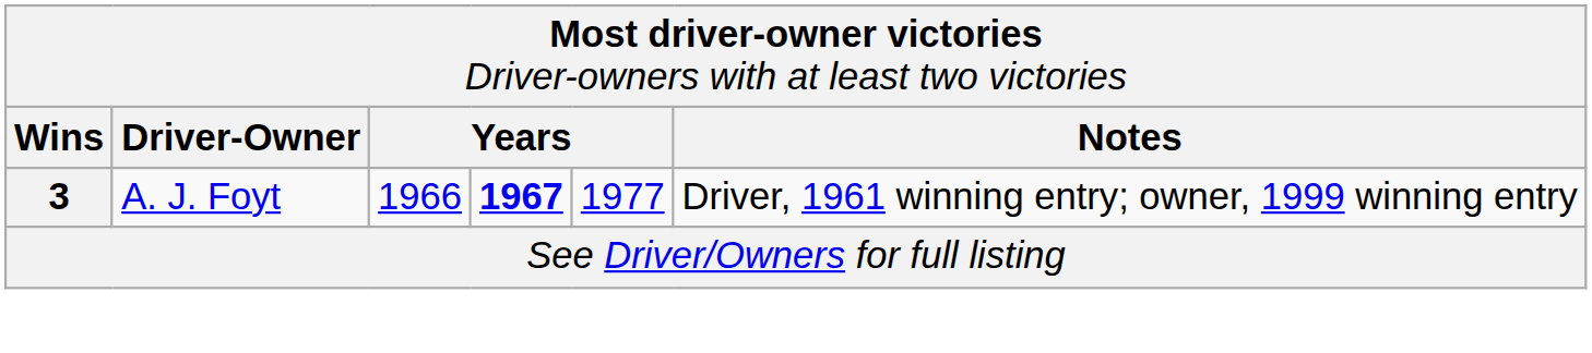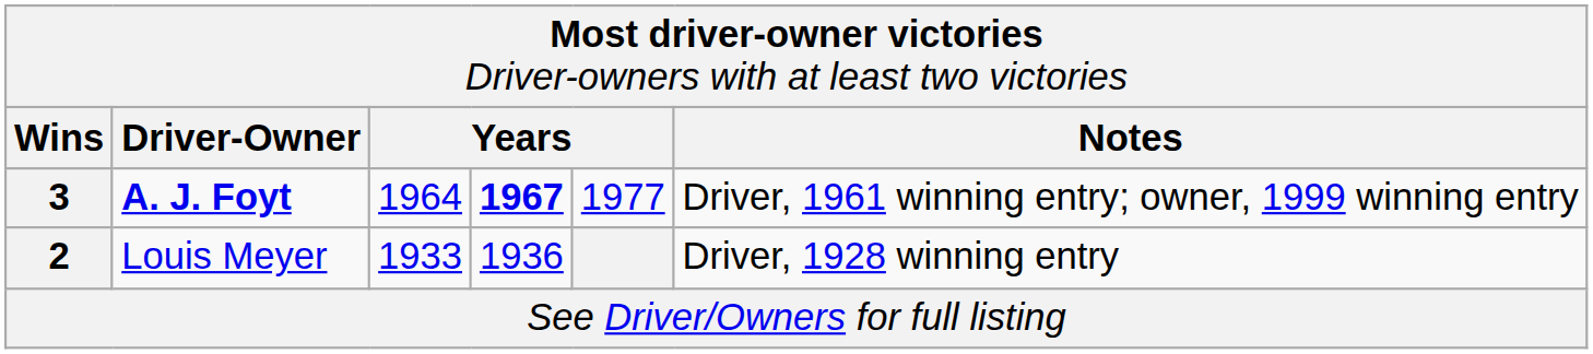 <table class="wikitable">
 <tr>
 <td style="background:#F2F2F2;" align="center" colspan="6"><strong>Most driver-owner victories</strong><br><em>Driver-owners with at least two victories</em></td>
 </tr>
 <tr>
 <th><strong>Wins</strong></th>
 <th><strong>Driver-Owner</strong></th>
 <td style="background:#F2F2F2;" align="center" colspan="3"><strong>Years</strong></td>
 <th><strong>Notes</strong></th>
 </tr>
 <tr>
 <td style="background:#F2F2F2;" align="center"><strong>3</strong></td>
-<td> <a href='#'>A. J. Foyt</a></td>
-<td align="center"><a href='#'>1966</a></td>
+<td><strong> <a href='#'>A. J. Foyt</a></strong></td>
+<td align="center"><a href='#'>1964</a></td>
 <td align="center"><strong><a href='#'>1967</a></strong></td>
 <td align="center"><a href='#'>1977</a></td>
 <td>Driver, <a href='#'>1961</a> winning entry; owner, <a href='#'>1999</a> winning entry</td>
 </tr>
 <tr>
+<td style="background:#F2F2F2;" align="center"><strong>2</strong></td>
+<td> <a href='#'>Louis Meyer</a></td>
+<td align="center"><a href='#'>1933</a></td>
+<td align="center"><a href='#'>1936</a></td>
+<td bgcolor="#F2F2F2" align="center"> </td>
+<td>Driver, <a href='#'>1928</a> winning entry</td>
+</tr>
+<tr>
 <td style="background:#F2F2F2;" align="center" colspan="6"><em>See <a href='#'>Driver/Owners</a> for full listing</em></td>
 </tr>
 </table>
